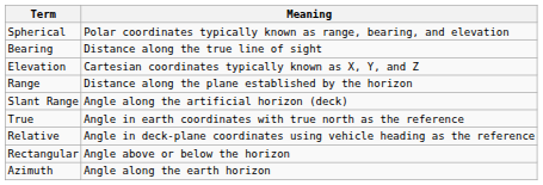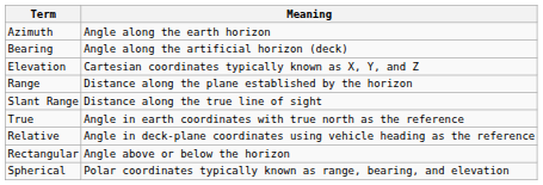 <table class="wikitable">
 <tr>
 <th>Term</th>
 <th>Meaning</th>
 </tr>
 <tr>
-<td>Spherical</td>
-<td>Polar coordinates typically known as range, bearing, and elevation</td>
+<td>Azimuth</td>
+<td>Angle along the earth horizon</td>
 </tr>
 <tr>
 <td>Bearing</td>
-<td>Distance along the true line of sight</td>
+<td>Angle along the artificial horizon (deck)</td>
 </tr>
 <tr>
 <td>Elevation</td>
 <td>Cartesian coordinates typically known as X, Y, and Z</td>
 </tr>
 <tr>
 <td>Range</td>
 <td>Distance along the plane established by the horizon</td>
 </tr>
 <tr>
 <td>Slant Range</td>
-<td>Angle along the artificial horizon (deck)</td>
+<td>Distance along the true line of sight</td>
 </tr>
 <tr>
 <td>True</td>
 <td>Angle in earth coordinates with true north as the reference</td>
 </tr>
 <tr>
 <td>Relative</td>
 <td>Angle in deck-plane coordinates using vehicle heading as the reference</td>
 </tr>
 <tr>
 <td>Rectangular</td>
 <td>Angle above or below the horizon</td>
 </tr>
 <tr>
-<td>Azimuth</td>
-<td>Angle along the earth horizon</td>
+<td>Spherical</td>
+<td>Polar coordinates typically known as range, bearing, and elevation</td>
 </tr>
 </table>
